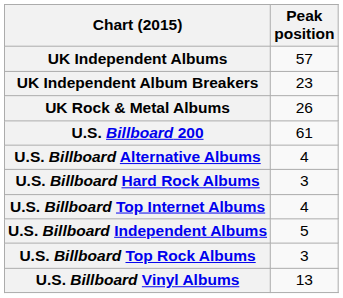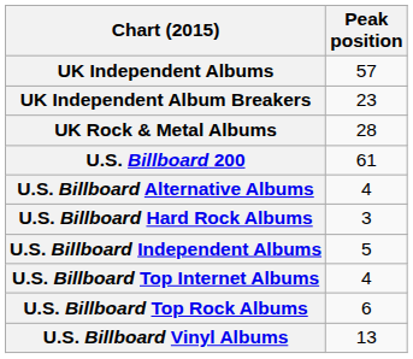 <table class="wikitable sortable plainrowheaders" style="text-align:center">
 <tr>
 <th scope="col">Chart (2015)</th>
 <th scope="col">Peak<br> position</th>
 </tr>
 <tr>
 <th scope="row">UK Independent Albums</th>
 <td>57</td>
 </tr>
 <tr>
 <th scope="row">UK Independent Album Breakers</th>
 <td>23</td>
 </tr>
 <tr>
 <th scope="row">UK Rock & Metal Albums</th>
-<td>26</td>
+<td>28</td>
 </tr>
 <tr>
 <th scope="row">U.S. <a href='#'><em>Billboard</em> 200</a></th>
 <td>61</td>
 </tr>
 <tr>
 <th scope="row">U.S. <em>Billboard</em> <a href='#'>Alternative Albums</a></th>
 <td>4</td>
 </tr>
 <tr>
 <th scope="row">U.S. <em>Billboard</em> <a href='#'>Hard Rock Albums</a></th>
 <td>3</td>
 </tr>
 <tr>
+<th scope="row">U.S. <em>Billboard</em> <a href='#'>Independent Albums</a></th>
+<td>5</td>
+</tr>
+<tr>
 <th scope="row">U.S. <em>Billboard</em> <a href='#'>Top Internet Albums</a></th>
 <td>4</td>
 </tr>
 <tr>
-<th scope="row">U.S. <em>Billboard</em> <a href='#'>Independent Albums</a></th>
-<td>5</td>
-</tr>
-<tr>
 <th scope="row">U.S. <em>Billboard</em> <a href='#'>Top Rock Albums</a></th>
-<td>3</td>
+<td>6</td>
 </tr>
 <tr>
 <th scope="row">U.S. <em>Billboard</em> <a href='#'>Vinyl Albums</a></th>
 <td>13</td>
 </tr>
 </table>
